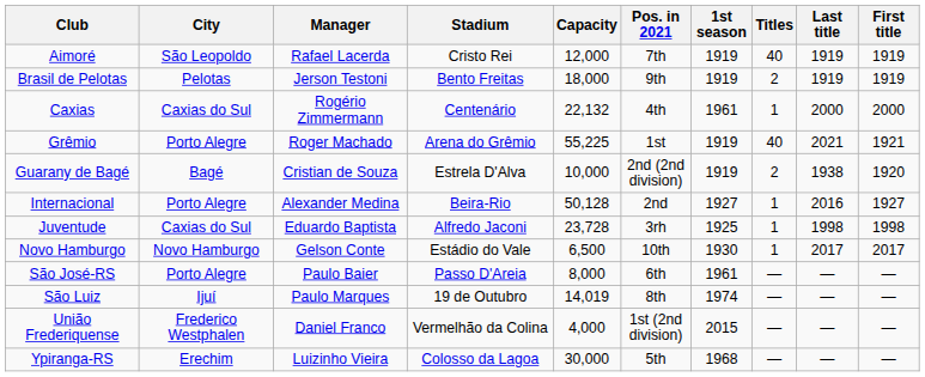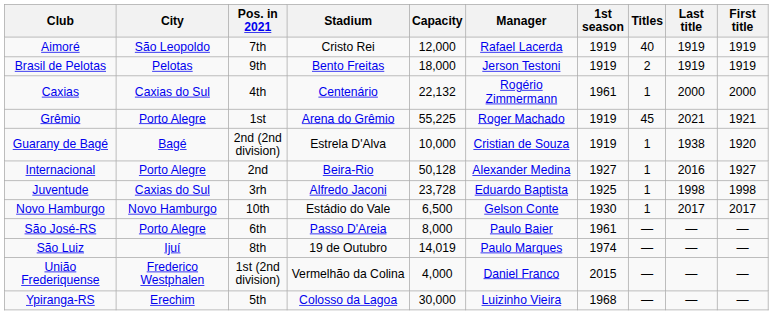 <table class="wikitable sortable" style="text-align:center">
 <tr>
 <th width="140">Club</th>
 <th width="140">City</th>
-<th width="140">Manager</th>
+<th width="70">Pos. in <a href='#'>2021</a></th>
 <th width="153">Stadium</th>
 <th width="65">Capacity</th>
-<th width="70">Pos. in <a href='#'>2021</a></th>
+<th width="140">Manager</th>
 <th width="60">1st season</th>
 <th width="40">Titles</th>
 <th width="60">Last title</th>
 <th width="60">First title</th>
 </tr>
 <tr>
 <td><a href='#'>Aimoré</a></td>
 <td><a href='#'>São Leopoldo</a></td>
-<td><a href='#'>Rafael Lacerda</a></td>
+<td data-sort-value="007">7th</td>
 <td>Cristo Rei</td>
 <td>12,000</td>
-<td data-sort-value="007">7th</td>
+<td><a href='#'>Rafael Lacerda</a></td>
 <td>1919</td>
 <td>40</td>
 <td>1919</td>
 <td>1919</td>
 </tr>
 <tr>
 <td><a href='#'>Brasil de Pelotas</a></td>
 <td><a href='#'>Pelotas</a></td>
-<td><a href='#'>Jerson Testoni</a></td>
+<td data-sort-value="009">9th</td>
 <td><a href='#'>Bento Freitas</a></td>
 <td>18,000</td>
-<td data-sort-value="009">9th</td>
+<td><a href='#'>Jerson Testoni</a></td>
 <td>1919</td>
 <td>2</td>
 <td>1919</td>
 <td>1919</td>
 </tr>
 <tr>
 <td><a href='#'>Caxias</a></td>
 <td><a href='#'>Caxias do Sul</a></td>
-<td><a href='#'>Rogério Zimmermann</a></td>
+<td data-sort-value="002">4th</td>
 <td><a href='#'>Centenário</a></td>
 <td>22,132</td>
-<td data-sort-value="002">4th</td>
+<td><a href='#'>Rogério Zimmermann</a></td>
 <td>1961</td>
 <td>1</td>
 <td>2000</td>
 <td>2000</td>
 </tr>
 <tr>
 <td><a href='#'>Grêmio</a></td>
 <td><a href='#'>Porto Alegre</a></td>
-<td><a href='#'>Roger Machado</a></td>
+<td data-sort-value="001">1st</td>
 <td><a href='#'>Arena do Grêmio</a></td>
 <td>55,225</td>
-<td data-sort-value="001">1st</td>
+<td><a href='#'>Roger Machado</a></td>
 <td>1919</td>
-<td>40</td>
+<td>45</td>
 <td>2021</td>
 <td>1921</td>
 </tr>
 <tr>
 <td><a href='#'>Guarany de Bagé</a></td>
 <td><a href='#'>Bagé</a></td>
-<td><a href='#'>Cristian de Souza</a></td>
+<td data-sort-value="012">2nd (2nd division)</td>
 <td>Estrela D'Alva</td>
 <td>10,000</td>
-<td data-sort-value="012">2nd (2nd division)</td>
+<td><a href='#'>Cristian de Souza</a></td>
 <td>1919</td>
-<td>2</td>
+<td>1</td>
 <td>1938</td>
 <td>1920</td>
 </tr>
 <tr>
 <td><a href='#'>Internacional</a></td>
 <td><a href='#'>Porto Alegre</a></td>
-<td><a href='#'>Alexander Medina</a></td>
+<td data-sort-value="002">2nd</td>
 <td><a href='#'>Beira-Rio</a></td>
 <td>50,128</td>
-<td data-sort-value="002">2nd</td>
+<td><a href='#'>Alexander Medina</a></td>
 <td>1927</td>
 <td>1</td>
 <td>2016</td>
 <td>1927</td>
 </tr>
 <tr>
 <td><a href='#'>Juventude</a></td>
 <td><a href='#'>Caxias do Sul</a></td>
-<td><a href='#'>Eduardo Baptista</a></td>
+<td data-sort-value="003">3rh</td>
 <td><a href='#'>Alfredo Jaconi</a></td>
 <td>23,728</td>
-<td data-sort-value="003">3rh</td>
+<td><a href='#'>Eduardo Baptista</a></td>
 <td>1925</td>
 <td>1</td>
 <td>1998</td>
 <td>1998</td>
 </tr>
 <tr>
 <td><a href='#'>Novo Hamburgo</a></td>
 <td><a href='#'>Novo Hamburgo</a></td>
-<td><a href='#'>Gelson Conte</a></td>
+<td data-sort-value="010">10th</td>
 <td>Estádio do Vale</td>
 <td>6,500</td>
-<td data-sort-value="010">10th</td>
+<td><a href='#'>Gelson Conte</a></td>
 <td>1930</td>
 <td>1</td>
 <td>2017</td>
 <td>2017</td>
 </tr>
 <tr>
 <td><a href='#'>São José-RS</a></td>
 <td><a href='#'>Porto Alegre</a></td>
-<td><a href='#'>Paulo Baier</a></td>
+<td data-sort-value="006">6th</td>
 <td><a href='#'>Passo D'Areia</a></td>
 <td>8,000</td>
-<td data-sort-value="006">6th</td>
+<td><a href='#'>Paulo Baier</a></td>
 <td>1961</td>
 <td>—</td>
 <td>—</td>
 <td>—</td>
 </tr>
 <tr>
 <td><a href='#'>São Luiz</a></td>
 <td><a href='#'>Ijuí</a></td>
-<td><a href='#'>Paulo Marques</a></td>
+<td data-sort-value="008">8th</td>
 <td>19 de Outubro</td>
 <td>14,019</td>
-<td data-sort-value="008">8th</td>
+<td><a href='#'>Paulo Marques</a></td>
 <td>1974</td>
 <td>—</td>
 <td>—</td>
 <td>—</td>
 </tr>
 <tr>
 <td><a href='#'>União Frederiquense</a></td>
 <td><a href='#'>Frederico Westphalen</a></td>
-<td><a href='#'>Daniel Franco</a></td>
+<td data-sort-value="011">1st (2nd division)</td>
 <td>Vermelhão da Colina</td>
 <td>4,000</td>
-<td data-sort-value="011">1st (2nd division)</td>
+<td><a href='#'>Daniel Franco</a></td>
 <td>2015</td>
 <td>—</td>
 <td>—</td>
 <td>—</td>
 </tr>
 <tr>
 <td><a href='#'>Ypiranga-RS</a></td>
 <td><a href='#'>Erechim</a></td>
-<td><a href='#'>Luizinho Vieira</a></td>
+<td data-sort-value="005">5th</td>
 <td><a href='#'>Colosso da Lagoa</a></td>
 <td>30,000</td>
-<td data-sort-value="005">5th</td>
+<td><a href='#'>Luizinho Vieira</a></td>
 <td>1968</td>
 <td>—</td>
 <td>—</td>
 <td>—</td>
 </tr>
 </table>
